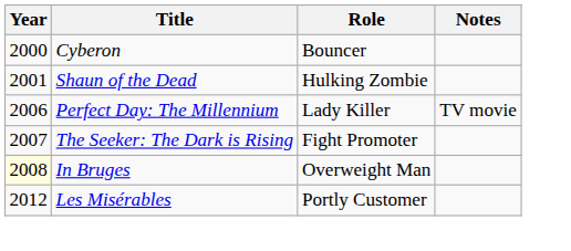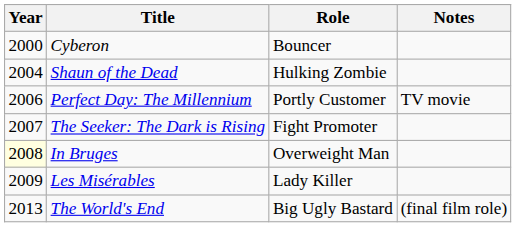 <table class="wikitable">
 <tr>
 <th>Year</th>
 <th>Title</th>
 <th>Role</th>
 <th>Notes</th>
 </tr>
 <tr>
 <td>2000</td>
 <td><em>Cyberon</em></td>
 <td>Bouncer</td>
 <td></td>
 </tr>
 <tr>
-<td>2001</td>
+<td>2004</td>
 <td><em><a href='#'>Shaun of the Dead</a></em></td>
 <td>Hulking Zombie</td>
 <td></td>
 </tr>
 <tr>
 <td>2006</td>
 <td><em><a href='#'>Perfect Day: The Millennium</a></em></td>
-<td>Lady Killer</td>
+<td>Portly Customer</td>
 <td>TV movie</td>
 </tr>
 <tr>
 <td>2007</td>
 <td><em><a href='#'>The Seeker: The Dark is Rising</a></em></td>
 <td>Fight Promoter</td>
 <td></td>
 </tr>
 <tr>
 <td style="background: lightyellow;">2008</td>
 <td><em><a href='#'>In Bruges</a></em></td>
 <td>Overweight Man</td>
 <td></td>
 </tr>
 <tr>
-<td>2012</td>
+<td>2009</td>
 <td><em><a href='#'>Les Misérables</a></em></td>
-<td>Portly Customer</td>
+<td>Lady Killer</td>
 <td></td>
 </tr>
+<tr>
+<td>2013</td>
+<td><em><a href='#'>The World's End</a></em></td>
+<td>Big Ugly Bastard</td>
+<td>(final film role)</td>
+</tr>
 </table>
